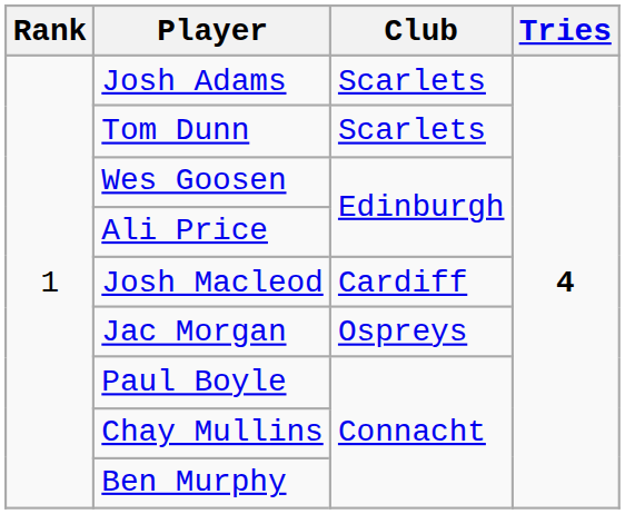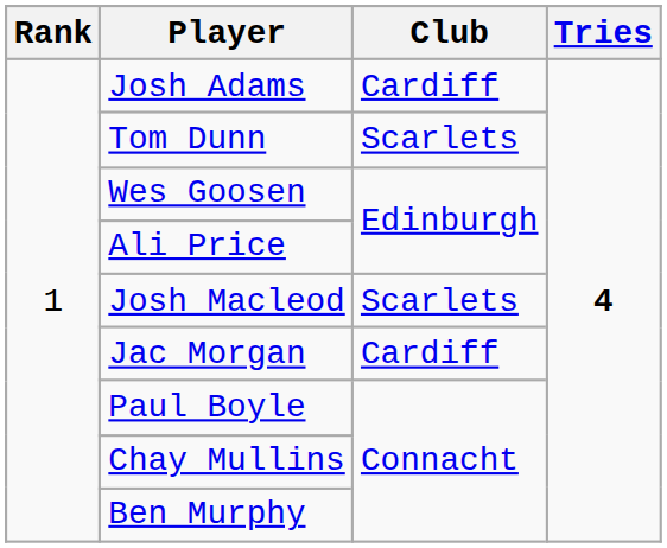 <table class="wikitable" style="text-align:center">
 <tr>
 <th>Rank</th>
 <th>Player</th>
 <th>Club</th>
 <th><a href='#'>Tries</a></th>
 </tr>
 <tr>
 <td rowspan=9>1</td>
 <td align=left> <a href='#'>Josh Adams</a></td>
-<td align=left> <a href='#'>Scarlets</a></td>
+<td align=left> <a href='#'>Cardiff</a></td>
 <td rowspan=9><strong>4</strong></td>
 </tr>
 <tr>
 <td align=left> <a href='#'>Tom Dunn</a></td>
 <td align=left> <a href='#'>Scarlets</a></td>
 </tr>
 <tr>
 <td align=left> <a href='#'>Wes Goosen</a></td>
 <td rowspan=2 align=left> <a href='#'>Edinburgh</a></td>
 </tr>
 <tr>
 <td align=left> <a href='#'>Ali Price</a></td>
 </tr>
 <tr>
 <td align=left> <a href='#'>Josh Macleod</a></td>
-<td align=left> <a href='#'>Cardiff</a></td>
+<td align=left> <a href='#'>Scarlets</a></td>
 </tr>
 <tr>
 <td align=left> <a href='#'>Jac Morgan</a></td>
-<td align=left> <a href='#'>Ospreys</a></td>
+<td align=left> <a href='#'>Cardiff</a></td>
 </tr>
 <tr>
 <td align=left> <a href='#'>Paul Boyle</a></td>
 <td rowspan=3 align=left> <a href='#'>Connacht</a></td>
 </tr>
 <tr>
 <td align=left> <a href='#'>Chay Mullins</a></td>
 </tr>
 <tr>
 <td align=left> <a href='#'>Ben Murphy</a></td>
 </tr>
 </table>
